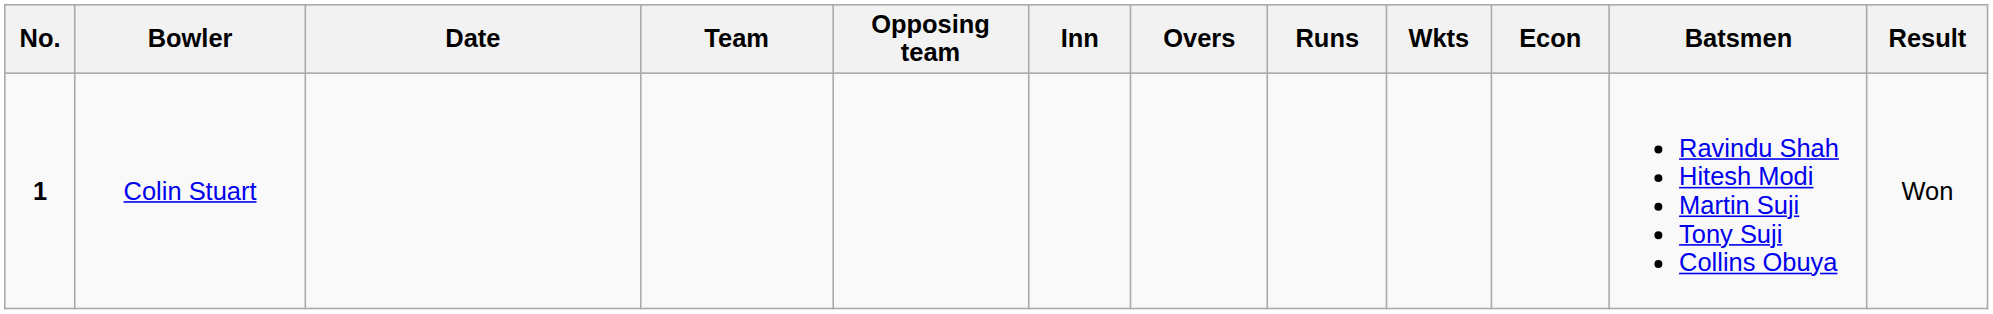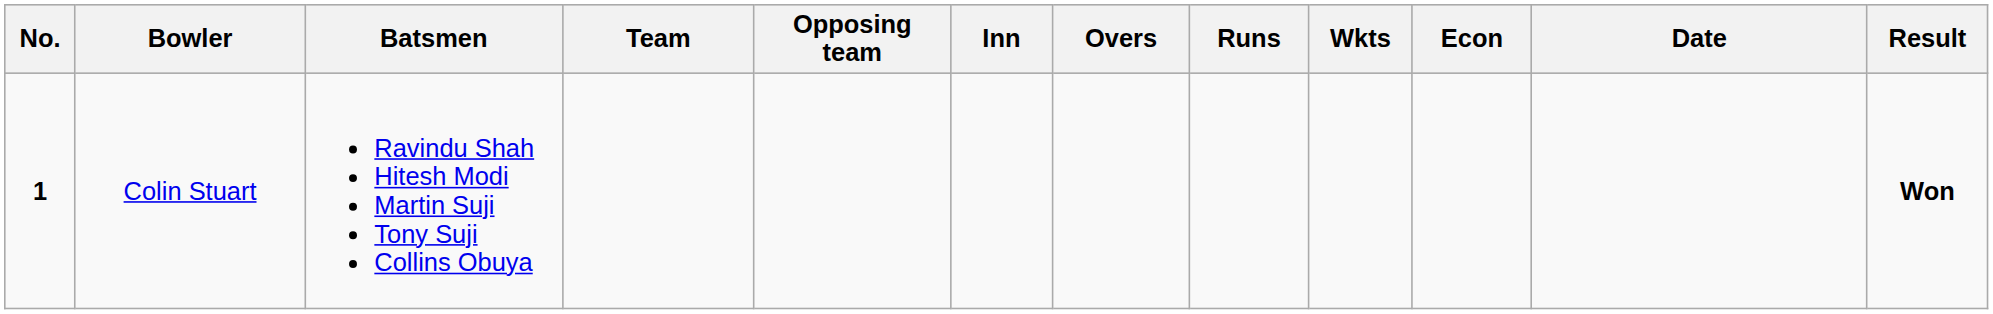 <table class="wikitable sortable" style="font-size: 100%">
 <tr align=center>
 <th scope="col" width="38">No.</th>
 <th scope="col" width="145">Bowler</th>
-<th scope="col" width="220">Date</th>
+<th scope="col" width="160" class="unsortable">Batsmen</th>
 <th scope="col" width="120">Team</th>
 <th scope="col" width="120">Opposing team</th>
 <th scope="col" width="60">Inn</th>
 <th scope="col" width="82">Overs</th>
 <th scope="col" width="70">Runs</th>
 <th scope="col" width="60">Wkts</th>
 <th scope="col" width="70">Econ</th>
-<th scope="col" width="160" class="unsortable">Batsmen</th>
+<th scope="col" width="220">Date</th>
 <th scope="col" width="70">Result</th>
 </tr>
 <tr align="center">
 <td scope="row"><strong>1</strong></td>
 <td><a href='#'>Colin Stuart</a></td>
+<td align=left><br><ul><li><a href='#'>Ravindu Shah</a></li><li><a href='#'>Hitesh Modi</a></li><li><a href='#'>Martin Suji</a></li><li><a href='#'>Tony Suji</a></li><li><a href='#'>Collins Obuya</a></li></ul></td>
 <td></td>
 <td></td>
 <td></td>
 <td></td>
 <td></td>
 <td></td>
 <td></td>
 <td></td>
-<td align=left><br><ul><li><a href='#'>Ravindu Shah</a></li><li><a href='#'>Hitesh Modi</a></li><li><a href='#'>Martin Suji</a></li><li><a href='#'>Tony Suji</a></li><li><a href='#'>Collins Obuya</a></li></ul></td>
-<td>Won </td>
+<td><strong>Won </strong></td>
 </tr>
 </table>
